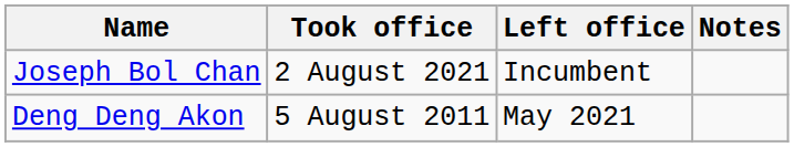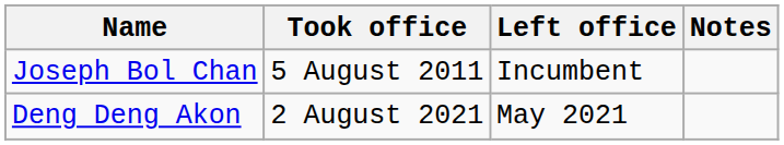 <table class="wikitable">
 <tr>
 <th>Name</th>
 <th>Took office</th>
 <th>Left office</th>
 <th>Notes</th>
 </tr>
 <tr>
 <td><a href='#'>Joseph Bol Chan</a></td>
-<td>2 August 2021</td>
+<td>5 August 2011</td>
 <td>Incumbent</td>
 <td></td>
 </tr>
 <tr>
 <td><a href='#'>Deng Deng Akon</a></td>
-<td>5 August 2011</td>
+<td>2 August 2021</td>
 <td>May 2021</td>
 <td></td>
 </tr>
 </table>
